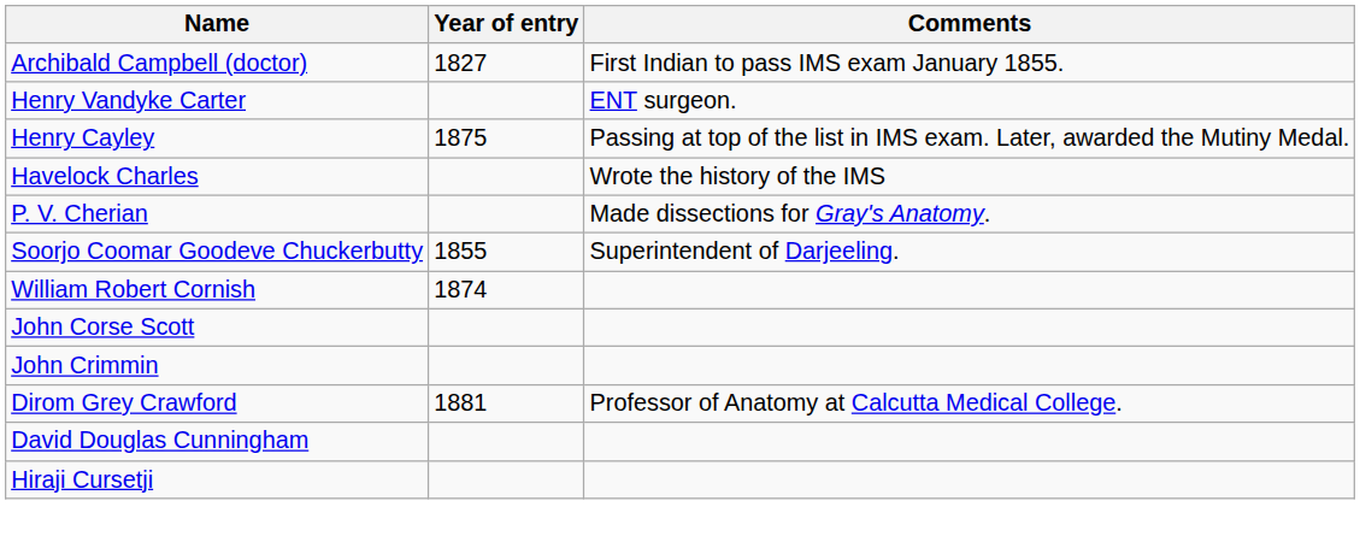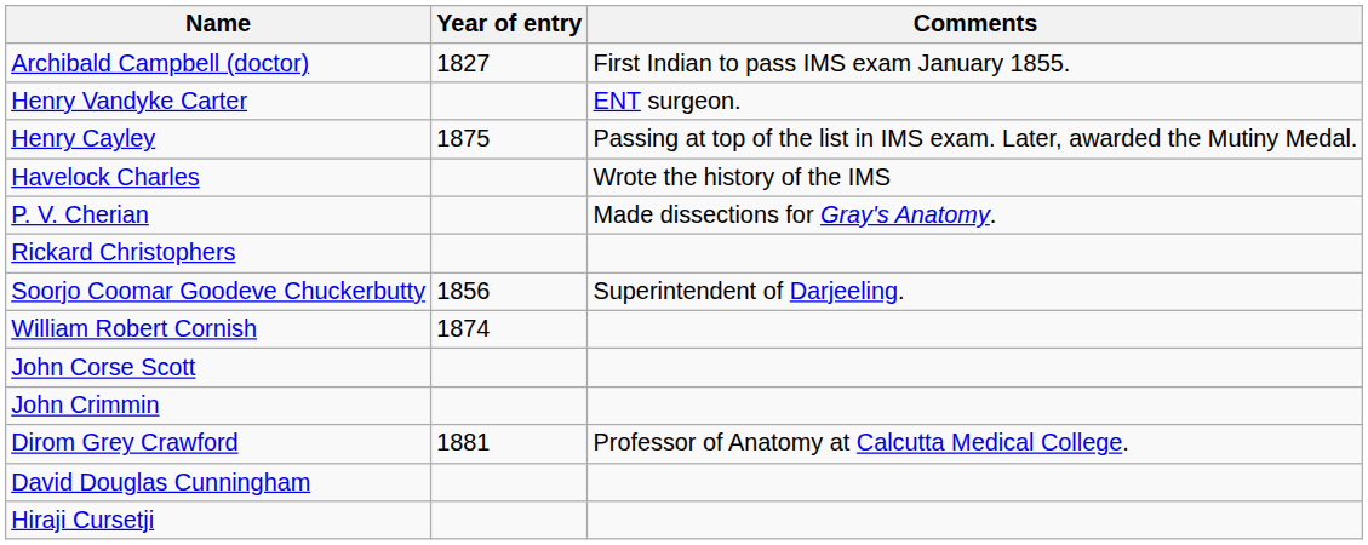 <table class="wikitable">
 <tr>
 <th>Name</th>
 <th>Year of entry</th>
 <th>Comments</th>
 </tr>
 <tr>
 <td><a href='#'>Archibald Campbell (doctor)</a></td>
 <td>1827</td>
 <td>First Indian to pass IMS exam January 1855.</td>
 </tr>
 <tr>
 <td><a href='#'>Henry Vandyke Carter</a></td>
 <td></td>
 <td><a href='#'>ENT</a> surgeon.</td>
 </tr>
 <tr>
 <td><a href='#'>Henry Cayley</a></td>
 <td>1875</td>
 <td>Passing at top of the list in IMS exam. Later, awarded the Mutiny Medal.</td>
 </tr>
 <tr>
 <td><a href='#'>Havelock Charles</a></td>
 <td></td>
 <td>Wrote the history of the IMS</td>
 </tr>
 <tr>
 <td><a href='#'>P. V. Cherian</a></td>
 <td></td>
 <td>Made dissections for <em><a href='#'>Gray's Anatomy</a></em>.</td>
 </tr>
 <tr>
+<td><a href='#'>Rickard Christophers</a></td>
+<td></td>
+<td></td>
+</tr>
+<tr>
 <td><a href='#'>Soorjo Coomar Goodeve Chuckerbutty</a></td>
-<td>1855</td>
+<td>1856</td>
 <td>Superintendent of <a href='#'>Darjeeling</a>.</td>
 </tr>
 <tr>
 <td><a href='#'>William Robert Cornish</a></td>
 <td>1874</td>
 <td></td>
 </tr>
 <tr>
 <td><a href='#'>John Corse Scott</a></td>
 <td></td>
 <td></td>
 </tr>
 <tr>
 <td><a href='#'>John Crimmin</a></td>
 <td></td>
 <td></td>
 </tr>
 <tr>
 <td><a href='#'>Dirom Grey Crawford</a></td>
 <td>1881</td>
 <td>Professor of Anatomy at <a href='#'>Calcutta Medical College</a>.</td>
 </tr>
 <tr>
 <td><a href='#'>David Douglas Cunningham</a></td>
 <td></td>
 <td></td>
 </tr>
 <tr>
 <td><a href='#'>Hiraji Cursetji</a></td>
 <td></td>
 <td></td>
 </tr>
 </table>
